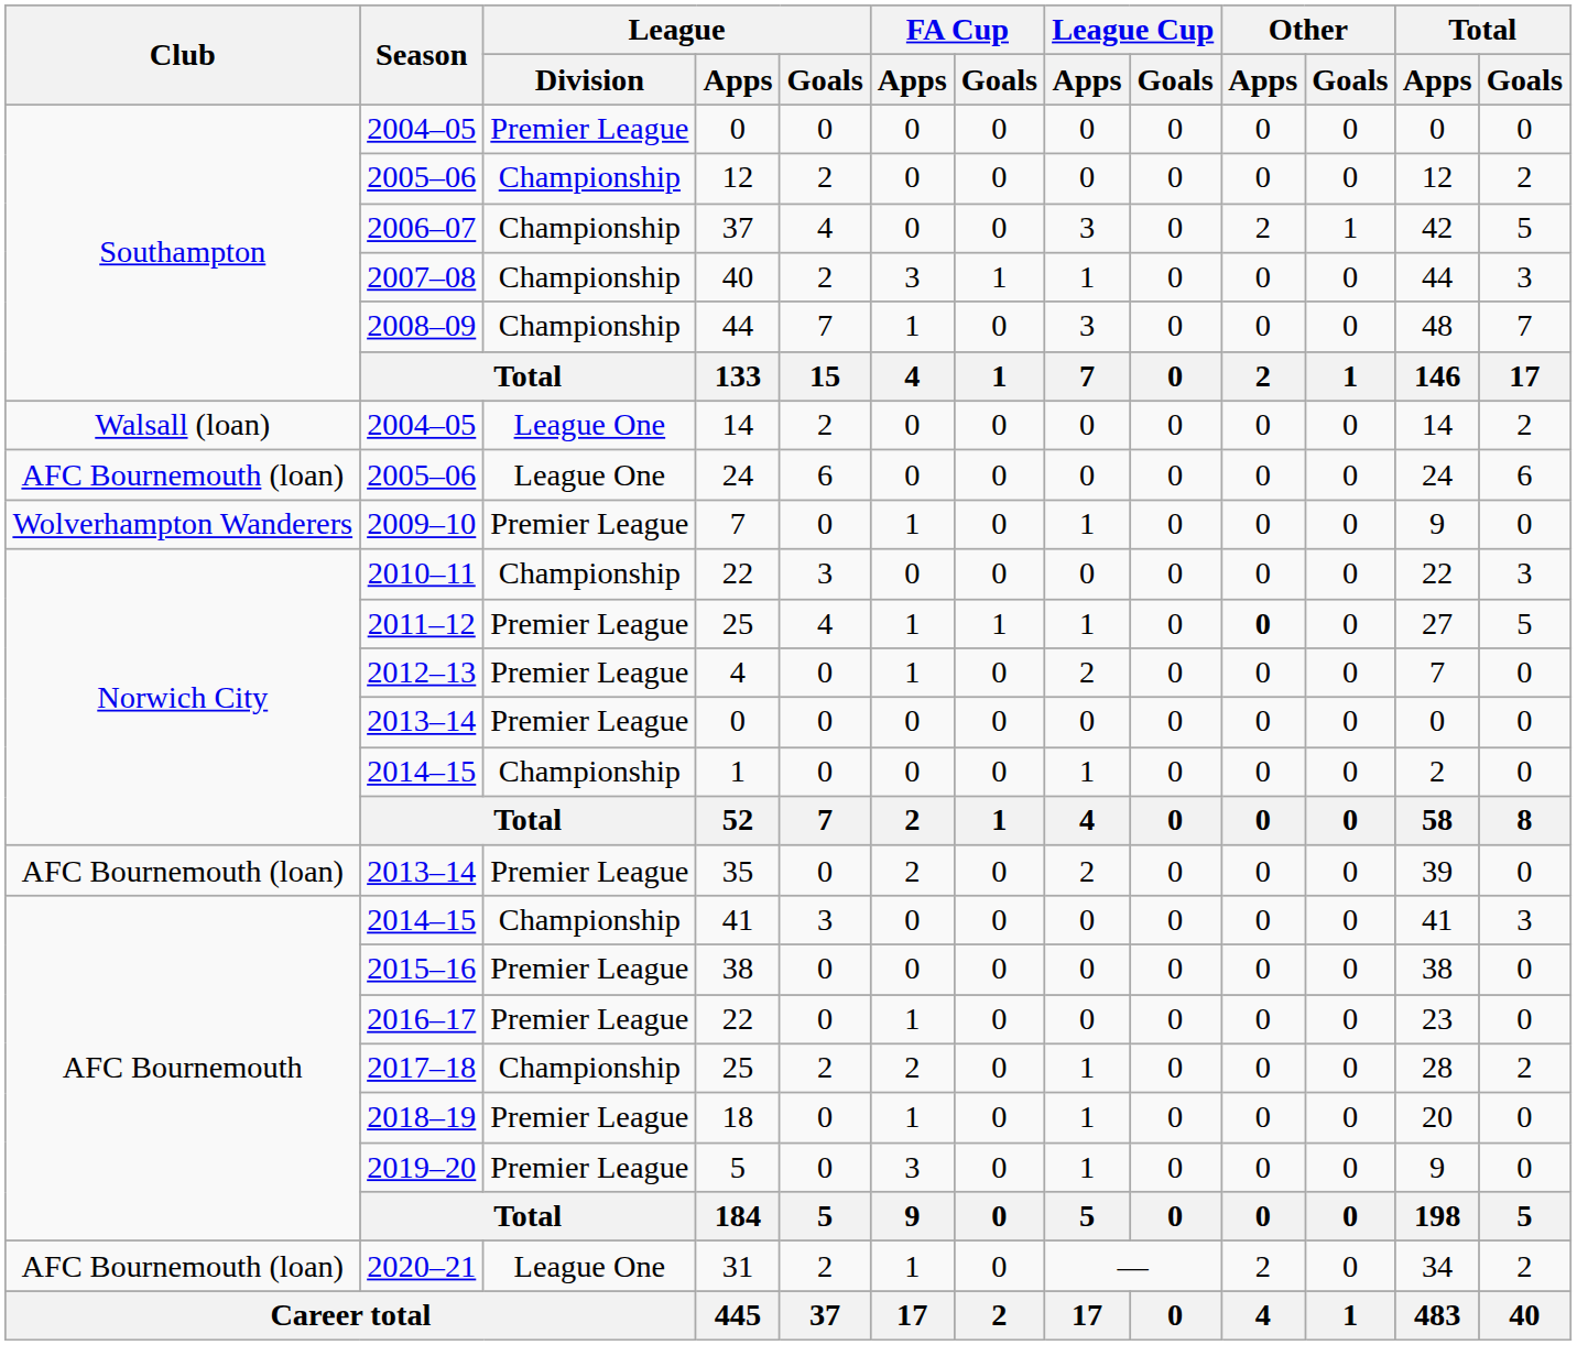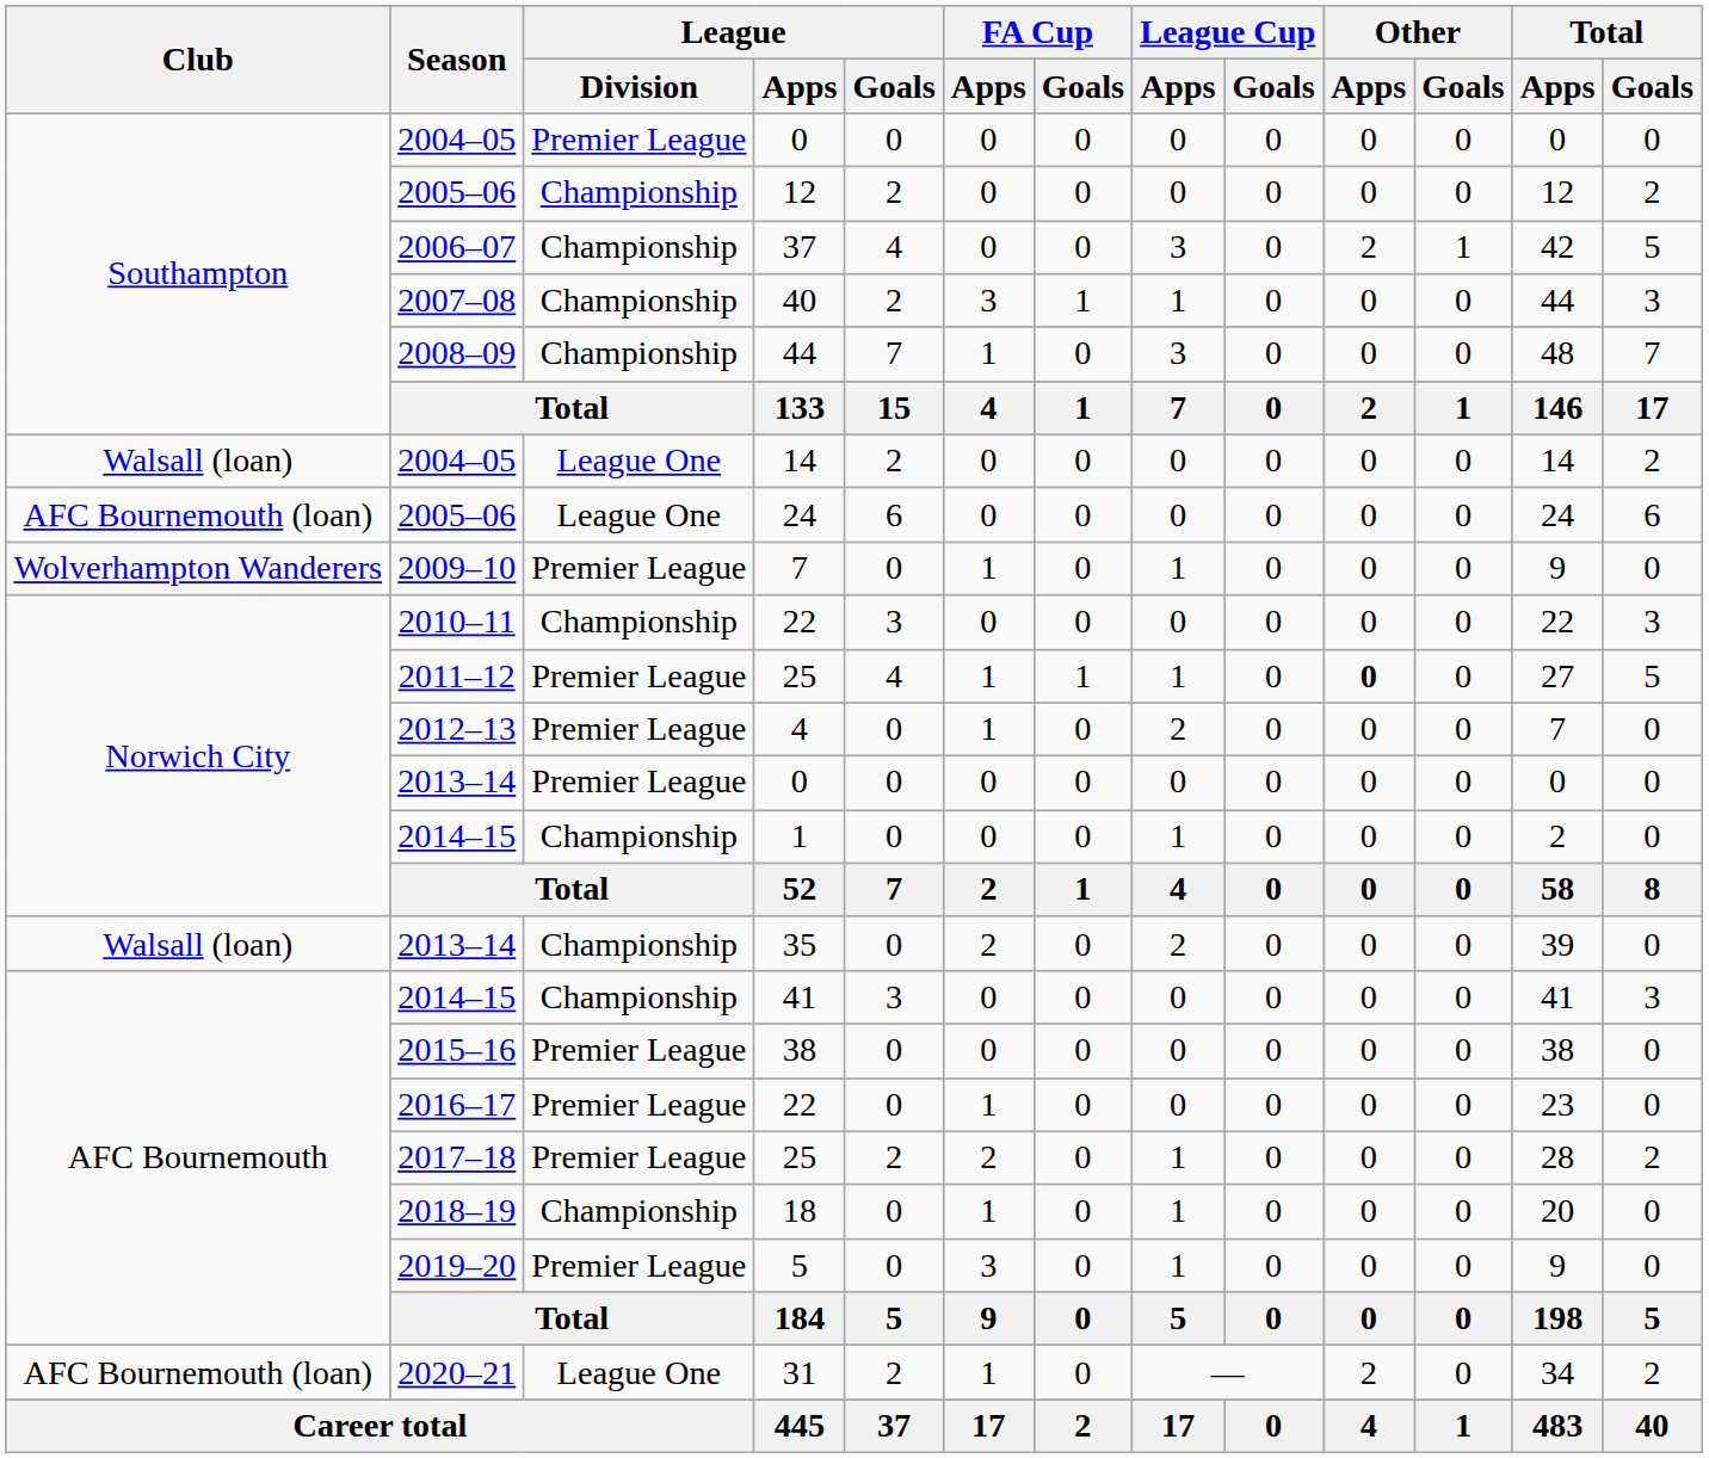 <table class="wikitable" style="text-align:center">
 <tr>
 <th rowspan="2">Club</th>
 <th rowspan="2">Season</th>
 <th colspan="3">League</th>
 <th colspan="2"><a href='#'>FA Cup</a></th>
 <th colspan="2"><a href='#'>League Cup</a></th>
 <th colspan="2">Other</th>
 <th colspan="2">Total</th>
 </tr>
 <tr>
 <th>Division</th>
 <th>Apps</th>
 <th>Goals</th>
 <th>Apps</th>
 <th>Goals</th>
 <th>Apps</th>
 <th>Goals</th>
 <th>Apps</th>
 <th>Goals</th>
 <th>Apps</th>
 <th>Goals</th>
 </tr>
 <tr>
 <td rowspan="6"><a href='#'>Southampton</a></td>
 <td><a href='#'>2004–05</a></td>
 <td><a href='#'>Premier League</a></td>
 <td>0</td>
 <td>0</td>
 <td>0</td>
 <td>0</td>
 <td>0</td>
 <td>0</td>
 <td>0</td>
 <td>0</td>
 <td>0</td>
 <td>0</td>
 </tr>
 <tr>
 <td><a href='#'>2005–06</a></td>
 <td><a href='#'>Championship</a></td>
 <td>12</td>
 <td>2</td>
 <td>0</td>
 <td>0</td>
 <td>0</td>
 <td>0</td>
 <td>0</td>
 <td>0</td>
 <td>12</td>
 <td>2</td>
 </tr>
 <tr>
 <td><a href='#'>2006–07</a></td>
 <td>Championship</td>
 <td>37</td>
 <td>4</td>
 <td>0</td>
 <td>0</td>
 <td>3</td>
 <td>0</td>
 <td>2</td>
 <td>1</td>
 <td>42</td>
 <td>5</td>
 </tr>
 <tr>
 <td><a href='#'>2007–08</a></td>
 <td>Championship</td>
 <td>40</td>
 <td>2</td>
 <td>3</td>
 <td>1</td>
 <td>1</td>
 <td>0</td>
 <td>0</td>
 <td>0</td>
 <td>44</td>
 <td>3</td>
 </tr>
 <tr>
 <td><a href='#'>2008–09</a></td>
 <td>Championship</td>
 <td>44</td>
 <td>7</td>
 <td>1</td>
 <td>0</td>
 <td>3</td>
 <td>0</td>
 <td>0</td>
 <td>0</td>
 <td>48</td>
 <td>7</td>
 </tr>
 <tr>
 <th colspan="2">Total</th>
 <th>133</th>
 <th>15</th>
 <th>4</th>
 <th>1</th>
 <th>7</th>
 <th>0</th>
 <th>2</th>
 <th>1</th>
 <th>146</th>
 <th>17</th>
 </tr>
 <tr>
 <td><a href='#'>Walsall</a> (loan)</td>
 <td><a href='#'>2004–05</a></td>
 <td><a href='#'>League One</a></td>
 <td>14</td>
 <td>2</td>
 <td>0</td>
 <td>0</td>
 <td>0</td>
 <td>0</td>
 <td>0</td>
 <td>0</td>
 <td>14</td>
 <td>2</td>
 </tr>
 <tr>
 <td><a href='#'>AFC Bournemouth</a> (loan)</td>
 <td><a href='#'>2005–06</a></td>
 <td>League One</td>
 <td>24</td>
 <td>6</td>
 <td>0</td>
 <td>0</td>
 <td>0</td>
 <td>0</td>
 <td>0</td>
 <td>0</td>
 <td>24</td>
 <td>6</td>
 </tr>
 <tr>
 <td><a href='#'>Wolverhampton Wanderers</a></td>
 <td><a href='#'>2009–10</a></td>
 <td>Premier League</td>
 <td>7</td>
 <td>0</td>
 <td>1</td>
 <td>0</td>
 <td>1</td>
 <td>0</td>
 <td>0</td>
 <td>0</td>
 <td>9</td>
 <td>0</td>
 </tr>
 <tr>
 <td rowspan="6"><a href='#'>Norwich City</a></td>
 <td><a href='#'>2010–11</a></td>
 <td>Championship</td>
 <td>22</td>
 <td>3</td>
 <td>0</td>
 <td>0</td>
 <td>0</td>
 <td>0</td>
 <td>0</td>
 <td>0</td>
 <td>22</td>
 <td>3</td>
 </tr>
 <tr>
 <td><a href='#'>2011–12</a></td>
 <td>Premier League</td>
 <td>25</td>
 <td>4</td>
 <td>1</td>
 <td>1</td>
 <td>1</td>
 <td>0</td>
 <td><strong>0</strong></td>
 <td>0</td>
 <td>27</td>
 <td>5</td>
 </tr>
 <tr>
 <td><a href='#'>2012–13</a></td>
 <td>Premier League</td>
 <td>4</td>
 <td>0</td>
 <td>1</td>
 <td>0</td>
 <td>2</td>
 <td>0</td>
 <td>0</td>
 <td>0</td>
 <td>7</td>
 <td>0</td>
 </tr>
 <tr>
 <td><a href='#'>2013–14</a></td>
 <td>Premier League</td>
 <td>0</td>
 <td>0</td>
 <td>0</td>
 <td>0</td>
 <td>0</td>
 <td>0</td>
 <td>0</td>
 <td>0</td>
 <td>0</td>
 <td>0</td>
 </tr>
 <tr>
 <td><a href='#'>2014–15</a></td>
 <td>Championship</td>
 <td>1</td>
 <td>0</td>
 <td>0</td>
 <td>0</td>
 <td>1</td>
 <td>0</td>
 <td>0</td>
 <td>0</td>
 <td>2</td>
 <td>0</td>
 </tr>
 <tr>
 <th colspan="2">Total</th>
 <th>52</th>
 <th>7</th>
 <th>2</th>
 <th>1</th>
 <th>4</th>
 <th>0</th>
 <th>0</th>
 <th>0</th>
 <th>58</th>
 <th>8</th>
 </tr>
 <tr>
-<td>AFC Bournemouth (loan)</td>
+<td><a href='#'>Walsall</a> (loan)</td>
 <td><a href='#'>2013–14</a></td>
-<td>Premier League</td>
+<td>Championship</td>
 <td>35</td>
 <td>0</td>
 <td>2</td>
 <td>0</td>
 <td>2</td>
 <td>0</td>
 <td>0</td>
 <td>0</td>
 <td>39</td>
 <td>0</td>
 </tr>
 <tr>
 <td rowspan="7">AFC Bournemouth</td>
 <td><a href='#'>2014–15</a></td>
 <td>Championship</td>
 <td>41</td>
 <td>3</td>
 <td>0</td>
 <td>0</td>
 <td>0</td>
 <td>0</td>
 <td>0</td>
 <td>0</td>
 <td>41</td>
 <td>3</td>
 </tr>
 <tr>
 <td><a href='#'>2015–16</a></td>
 <td>Premier League</td>
 <td>38</td>
 <td>0</td>
 <td>0</td>
 <td>0</td>
 <td>0</td>
 <td>0</td>
 <td>0</td>
 <td>0</td>
 <td>38</td>
 <td>0</td>
 </tr>
 <tr>
 <td><a href='#'>2016–17</a></td>
 <td>Premier League</td>
 <td>22</td>
 <td>0</td>
 <td>1</td>
 <td>0</td>
 <td>0</td>
 <td>0</td>
 <td>0</td>
 <td>0</td>
 <td>23</td>
 <td>0</td>
 </tr>
 <tr>
 <td><a href='#'>2017–18</a></td>
-<td>Championship</td>
+<td>Premier League</td>
 <td>25</td>
 <td>2</td>
 <td>2</td>
 <td>0</td>
 <td>1</td>
 <td>0</td>
 <td>0</td>
 <td>0</td>
 <td>28</td>
 <td>2</td>
 </tr>
 <tr>
 <td><a href='#'>2018–19</a></td>
-<td>Premier League</td>
+<td>Championship</td>
 <td>18</td>
 <td>0</td>
 <td>1</td>
 <td>0</td>
 <td>1</td>
 <td>0</td>
 <td>0</td>
 <td>0</td>
 <td>20</td>
 <td>0</td>
 </tr>
 <tr>
 <td><a href='#'>2019–20</a></td>
 <td>Premier League</td>
 <td>5</td>
 <td>0</td>
 <td>3</td>
 <td>0</td>
 <td>1</td>
 <td>0</td>
 <td>0</td>
 <td>0</td>
 <td>9</td>
 <td>0</td>
 </tr>
 <tr>
 <th colspan="2">Total</th>
 <th>184</th>
 <th>5</th>
 <th>9</th>
 <th>0</th>
 <th>5</th>
 <th>0</th>
 <th>0</th>
 <th>0</th>
 <th>198</th>
 <th>5</th>
 </tr>
 <tr>
 <td>AFC Bournemouth (loan)</td>
 <td><a href='#'>2020–21</a></td>
 <td>League One</td>
 <td>31</td>
 <td>2</td>
 <td>1</td>
 <td>0</td>
 <td colspan="2">—</td>
 <td>2</td>
 <td>0</td>
 <td>34</td>
 <td>2</td>
 </tr>
 <tr>
 <th colspan="3">Career total</th>
 <th>445</th>
 <th>37</th>
 <th>17</th>
 <th>2</th>
 <th>17</th>
 <th>0</th>
 <th>4</th>
 <th>1</th>
 <th>483</th>
 <th>40</th>
 </tr>
 </table>
